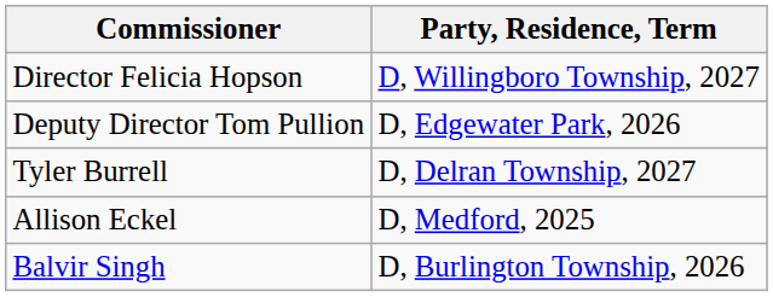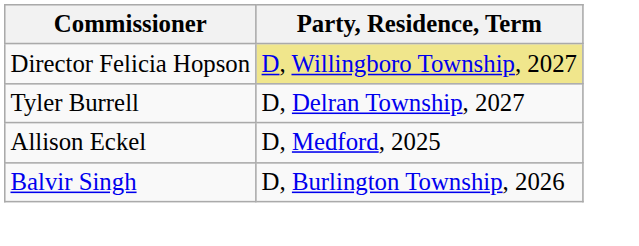 <table class="wikitable sortable">
 <tr>
 <th>Commissioner</th>
 <th>Party, Residence, Term</th>
 </tr>
 <tr>
 <td>Director Felicia Hopson</td>
-<td><a href='#'>D</a>, <a href='#'>Willingboro Township</a>, 2027</td>
-</tr>
-<tr>
-<td>Deputy Director Tom Pullion</td>
-<td>D, <a href='#'>Edgewater Park</a>, 2026</td>
+<td style="background: khaki;"><a href='#'>D</a>, <a href='#'>Willingboro Township</a>, 2027</td>
 </tr>
 <tr>
 <td>Tyler Burrell</td>
 <td>D, <a href='#'>Delran Township</a>, 2027</td>
 </tr>
 <tr>
 <td>Allison Eckel</td>
 <td>D, <a href='#'>Medford</a>, 2025</td>
 </tr>
 <tr>
 <td><a href='#'>Balvir Singh</a></td>
 <td>D, <a href='#'>Burlington Township</a>, 2026</td>
 </tr>
 </table>
